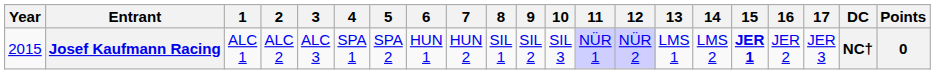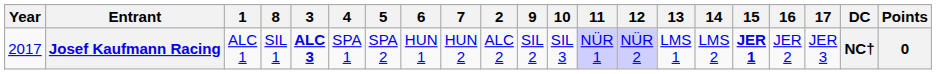 <table class="wikitable" style="text-align:center; font-size:85%">
 <tr>
 <th>Year</th>
 <th>Entrant</th>
 <th>1</th>
-<th>2</th>
+<th>8</th>
 <th>3</th>
 <th>4</th>
 <th>5</th>
 <th>6</th>
 <th>7</th>
-<th>8</th>
+<th>2</th>
 <th>9</th>
 <th>10</th>
 <th>11</th>
 <th>12</th>
 <th>13</th>
 <th>14</th>
 <th>15</th>
 <th>16</th>
 <th>17</th>
 <th>DC</th>
 <th>Points</th>
 </tr>
 <tr>
-<td><a href='#'>2015</a></td>
+<td><a href='#'>2017</a></td>
 <th nowrap><a href='#'>Josef Kaufmann Racing</a></th>
 <td style="background:#;"><a href='#'>ALC<br>1</a><br></td>
-<td style="background:#;"><a href='#'>ALC<br>2</a><br></td>
-<td style="background:#;"><a href='#'>ALC<br>3</a><br></td>
+<td style="background:#;"><a href='#'>SIL<br>1</a><br></td>
+<td style="background:#;"><strong><a href='#'>ALC<br>3</a><br></strong></td>
 <td style="background:#;"><a href='#'>SPA<br>1</a><br></td>
 <td style="background:#;"><a href='#'>SPA<br>2</a><br></td>
 <td style="background:#;"><a href='#'>HUN<br>1</a><br></td>
 <td style="background:#;"><a href='#'>HUN<br>2</a><br></td>
-<td style="background:#;"><a href='#'>SIL<br>1</a><br></td>
+<td style="background:#;"><a href='#'>ALC<br>2</a><br></td>
 <td style="background:#;"><a href='#'>SIL<br>2</a><br></td>
 <td style="background:#;"><a href='#'>SIL<br>3</a><br></td>
 <td style="background:#cfcfff;"><a href='#'>NÜR<br>1</a><br></td>
 <td style="background:#cfcfff;"><a href='#'>NÜR<br>2</a><br></td>
 <td style="background:#;"><a href='#'>LMS<br>1</a><br></td>
 <td style="background:#;"><a href='#'>LMS<br>2</a><br></td>
 <td style="background:#;"><strong><a href='#'>JER<br>1</a><br></strong></td>
 <td style="background:#;"><a href='#'>JER<br>2</a><br></td>
 <td style="background:#;"><a href='#'>JER<br>3</a><br></td>
 <th>NC†</th>
 <th>0</th>
 </tr>
 </table>
